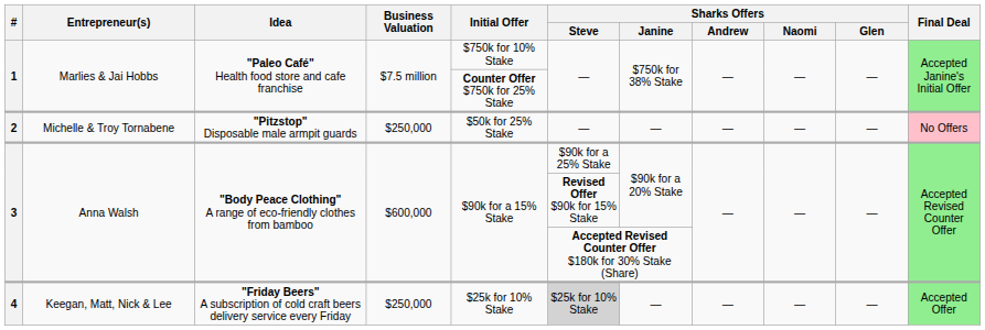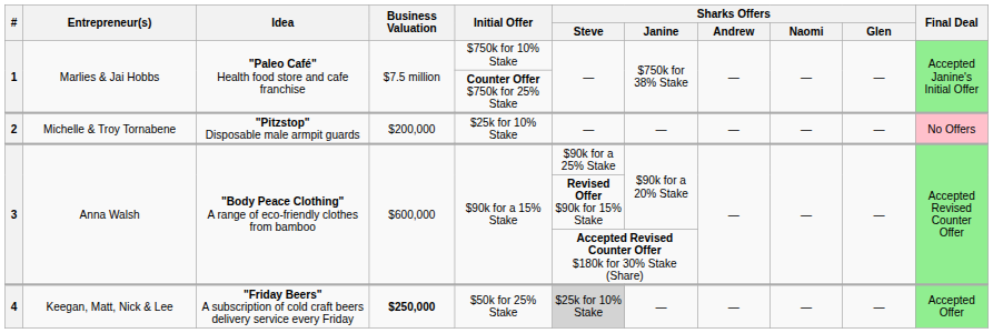 <table class="wikitable plainrowheaders" style="font-size:90%; text-align:center; width: 100%; margin-left: auto; margin-right: auto;">
 <tr>
 <th scope="col" bgcolor="lightgrey" rowspan="2" width="15" align="center">#</th>
 <th scope="col" bgcolor="lightgrey" rowspan="2" width="200" align="center">Entrepreneur(s)</th>
 <th scope="col" bgcolor="lightgrey" rowspan="2" width="200" align="center">Idea</th>
 <th scope="col" bgcolor="lightgrey" rowspan="2" width="95" align="center">Business Valuation</th>
 <th scope="col" bgcolor="lightgrey" rowspan="2" width="110" align="center">Initial Offer</th>
 <th scope="col" bgcolor="lightgrey" colspan="5">Sharks Offers</th>
 <th scope="col" bgcolor="lightgrey" rowspan="2" width="80" align="center">Final Deal</th>
 </tr>
 <tr>
 <th width="80" align="center"><strong>Steve</strong></th>
 <th width="80" align="center"><strong>Janine</strong></th>
 <th width="80" align="center"><strong>Andrew</strong></th>
 <th width="80" align="center"><strong>Naomi</strong></th>
 <th width="80" align="center"><strong>Glen</strong></th>
 </tr>
 <tr>
 <th rowspan="2">1</th>
 <td rowspan="2">Marlies & Jai Hobbs</td>
 <td rowspan="2"><strong>"Paleo Café"</strong><br> Health food store and cafe franchise</td>
 <td rowspan="2">$7.5 million</td>
 <td>$750k for 10% Stake</td>
 <td rowspan="2">—</td>
 <td rowspan="2">$750k for 38% Stake</td>
 <td rowspan="2">—</td>
 <td rowspan="2">—</td>
 <td rowspan="2">—</td>
 <td rowspan="2" bgcolor="lightgreen">Accepted Janine's Initial Offer</td>
 </tr>
 <tr>
 <td><strong>Counter Offer</strong><br> $750k for 25% Stake</td>
 </tr>
 <tr>
 </tr>
 <tr style="border-top:3px solid #aaa;">
 <th>2</th>
 <td>Michelle & Troy Tornabene</td>
 <td><strong>"Pitzstop"</strong><br> Disposable male armpit guards</td>
-<td>$250,000</td>
-<td>$50k for 25% Stake</td>
+<td>$200,000</td>
+<td>$25k for 10% Stake</td>
 <td>—</td>
 <td>—</td>
 <td>—</td>
 <td>—</td>
 <td>—</td>
 <td bgcolor="pink">No Offers</td>
 </tr>
 <tr>
 </tr>
 <tr style="border-top:3px solid #aaa;">
 <th rowspan="3">3</th>
 <td rowspan="3">Anna Walsh</td>
 <td rowspan="3"><strong>"Body Peace Clothing"</strong><br> A range of eco-friendly clothes from bamboo</td>
 <td rowspan="3">$600,000</td>
 <td rowspan="3">$90k for a 15% Stake</td>
 <td>$90k for a 25% Stake</td>
 <td rowspan="2">$90k for a 20% Stake</td>
 <td rowspan="3">—</td>
 <td rowspan="3">—</td>
 <td rowspan="3">—</td>
 <td rowspan="3" bgcolor="lightgreen">Accepted Revised Counter Offer</td>
 </tr>
 <tr>
 <td><strong>Revised Offer</strong><br>$90k for 15% Stake</td>
 </tr>
 <tr>
 <td colspan="2"><strong>Accepted Revised Counter Offer</strong><br>$180k for 30% Stake (Share)</td>
 </tr>
 <tr>
 </tr>
 <tr style="border-top:3px solid #aaa;">
 <th>4</th>
 <td>Keegan, Matt, Nick & Lee</td>
 <td><strong>"Friday Beers"</strong><br> A subscription of cold craft beers delivery service every Friday</td>
-<td>$250,000</td>
-<td>$25k for 10% Stake</td>
+<td><strong>$250,000</strong></td>
+<td>$50k for 25% Stake</td>
 <td style="background: lightgrey;">$25k for 10% Stake</td>
 <td>—</td>
 <td>—</td>
 <td>—</td>
 <td>—</td>
 <td bgcolor="lightgreen">Accepted Offer</td>
 </tr>
 </table>
